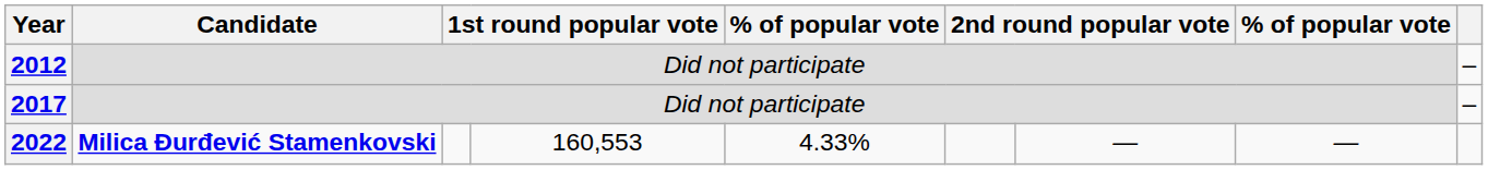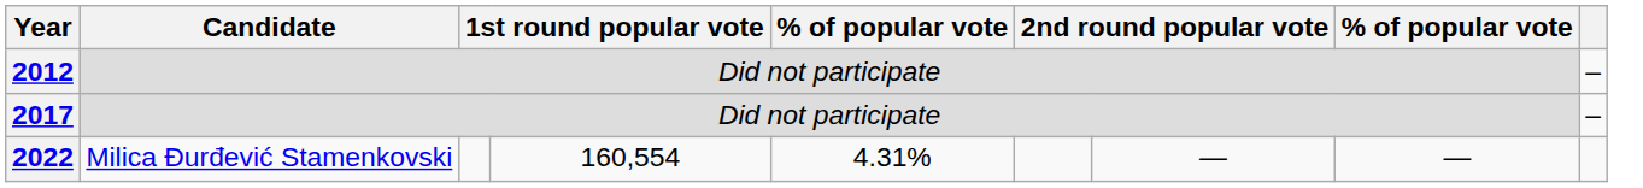 <table class="wikitable" style="text-align:center">
 <tr>
 <th>Year</th>
 <th>Candidate</th>
 <th colspan="2">1st round popular vote</th>
 <th>% of popular vote</th>
 <th colspan="2">2nd round popular vote</th>
 <th>% of popular vote</th>
 <th></th>
 </tr>
 <tr>
 <th><a href='#'>2012</a></th>
 <td colspan="7" style="background:#ddd"><em>Did not participate</em></td>
 <td>–</td>
 </tr>
 <tr>
 <th><a href='#'>2017</a></th>
 <td colspan="7" style="background:#ddd"><em>Did not participate</em></td>
 <td>–</td>
 </tr>
 <tr>
 <th><a href='#'>2022</a></th>
-<td><strong><a href='#'>Milica Đurđević Stamenkovski</a></strong></td>
+<td><a href='#'>Milica Đurđević Stamenkovski</a></td>
 <td></td>
-<td>160,553</td>
-<td>4.33%</td>
+<td>160,554</td>
+<td>4.31%</td>
 <td></td>
 <td><em>—</em></td>
 <td><em>—</em></td>
 <td></td>
 </tr>
 </table>
